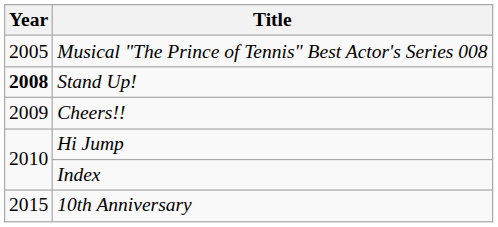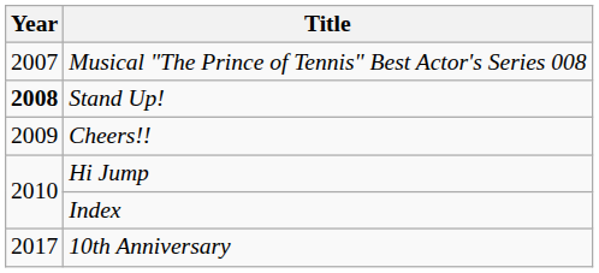 <table class="wikitable">
 <tr>
 <th>Year</th>
 <th>Title</th>
 </tr>
 <tr>
-<td>2005</td>
+<td>2007</td>
 <td><em>Musical "The Prince of Tennis" Best Actor's Series 008</em></td>
 </tr>
 <tr>
 <td><strong>2008</strong></td>
 <td><em>Stand Up!</em></td>
 </tr>
 <tr>
 <td>2009</td>
 <td><em>Cheers!!</em></td>
 </tr>
 <tr>
 <td rowspan="2">2010</td>
 <td><em>Hi Jump</em></td>
 </tr>
 <tr>
 <td><em>Index</em></td>
 </tr>
 <tr>
-<td>2015</td>
+<td>2017</td>
 <td><em>10th Anniversary</em></td>
 </tr>
 </table>
